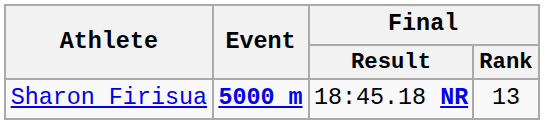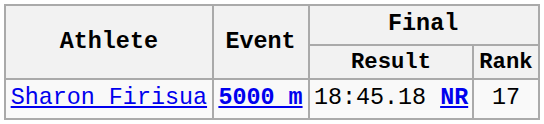 <table class="wikitable" style="font-size:90%">
 <tr>
 <th rowspan=2>Athlete</th>
 <th rowspan=2>Event</th>
 <th colspan=2>Final</th>
 </tr>
 <tr style="font-size:95%">
 <th>Result</th>
 <th>Rank</th>
 </tr>
 <tr align=center>
 <td align=left><a href='#'>Sharon Firisua</a></td>
 <td align=left><strong><a href='#'>5000 m</a></strong></td>
 <td>18:45.18 <strong><a href='#'>NR</a></strong></td>
-<td>13</td>
+<td>17</td>
 </tr>
 </table>
